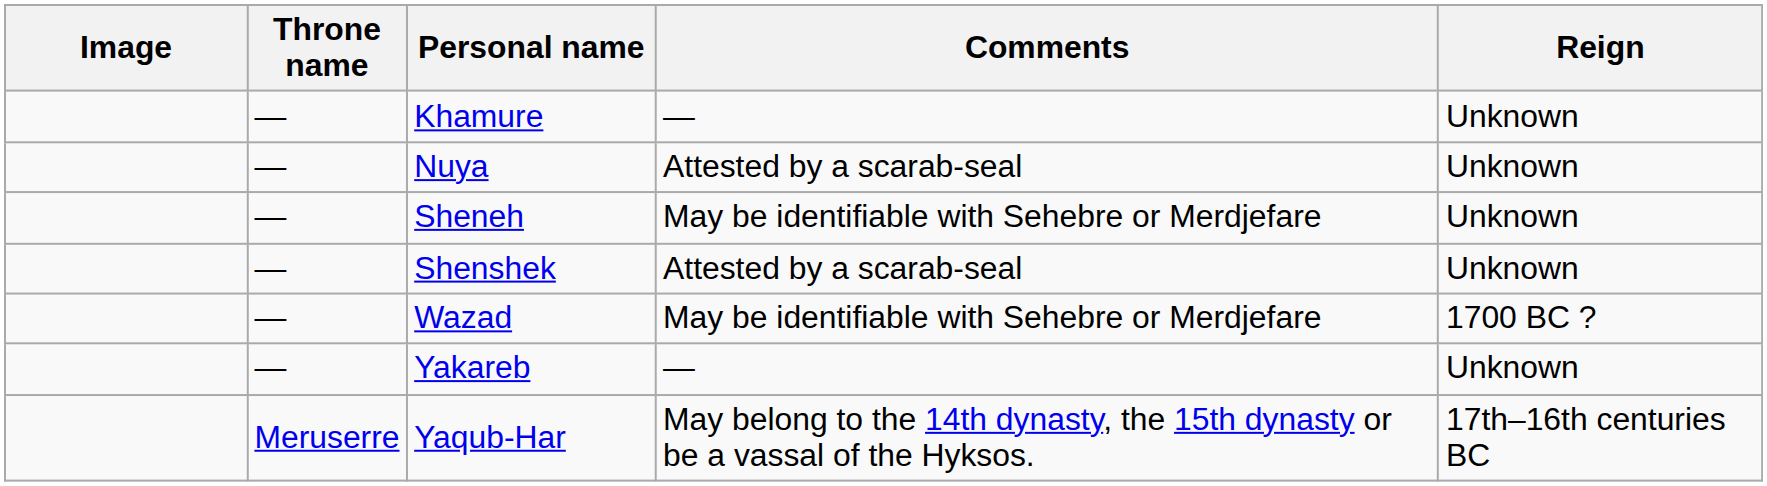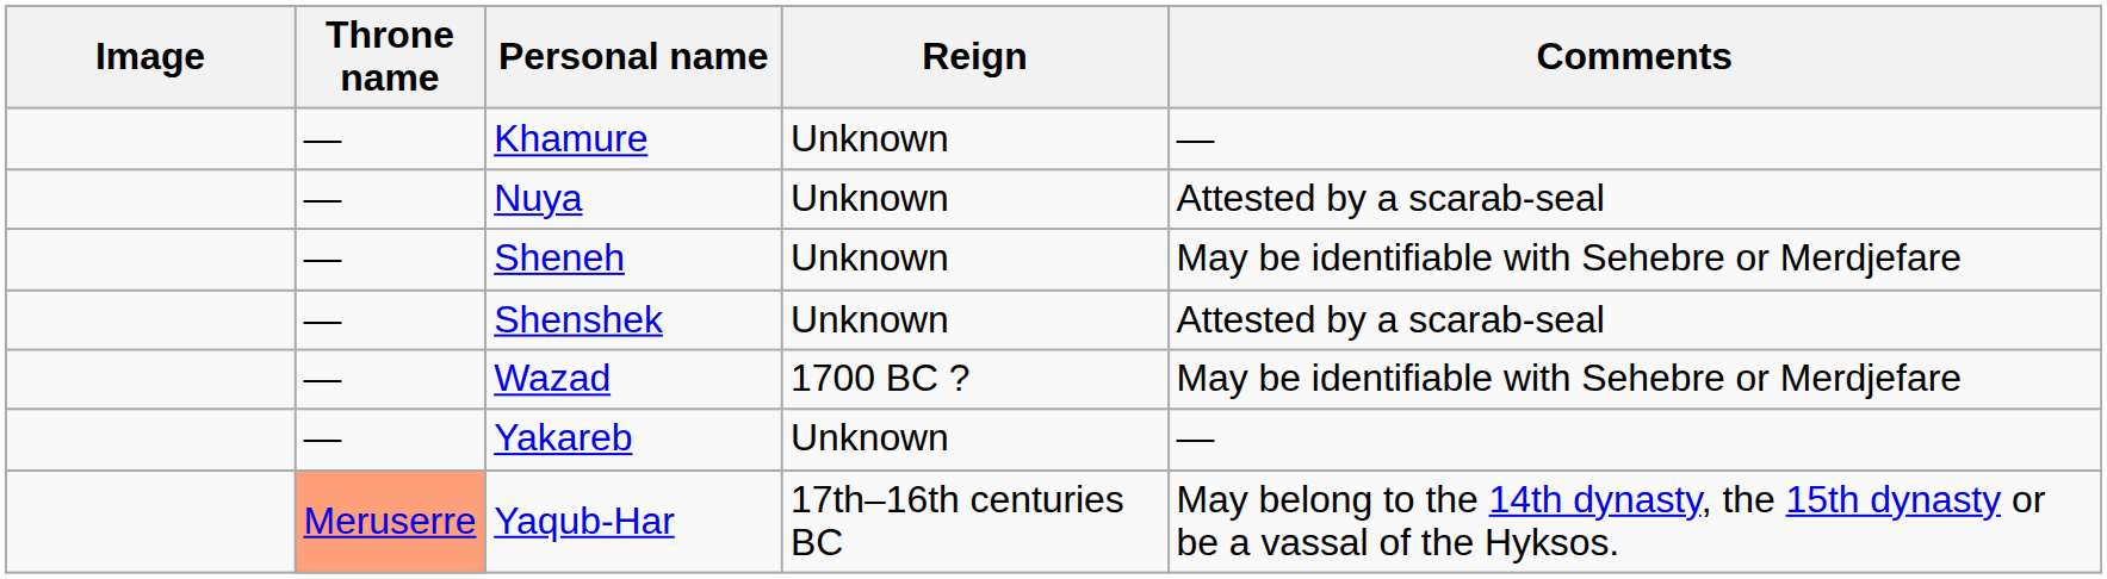 <table class="wikitable" width="100%">
 <tr>
 <th width="15%">Image</th>
 <th>Throne name</th>
 <th width="15%">Personal name</th>
+<th width="20%">Reign</th>
 <th width="50%">Comments</th>
-<th width="20%">Reign</th>
 </tr>
 <tr>
 <td></td>
 <td>—</td>
 <td><a href='#'>Khamure</a></td>
+<td>Unknown</td>
 <td>—</td>
-<td>Unknown</td>
 </tr>
 <tr>
 <td></td>
 <td>—</td>
 <td><a href='#'>Nuya</a></td>
+<td>Unknown</td>
 <td>Attested by a scarab-seal</td>
-<td>Unknown</td>
 </tr>
 <tr>
 <td></td>
 <td>—</td>
 <td><a href='#'>Sheneh</a></td>
+<td>Unknown</td>
 <td>May be identifiable with Sehebre or Merdjefare</td>
-<td>Unknown</td>
 </tr>
 <tr>
 <td></td>
 <td>—</td>
 <td><a href='#'>Shenshek</a></td>
+<td>Unknown</td>
 <td>Attested by a scarab-seal</td>
-<td>Unknown</td>
 </tr>
 <tr>
 <td></td>
 <td>—</td>
 <td><a href='#'>Wazad</a></td>
+<td> 1700 BC ?</td>
 <td>May be identifiable with Sehebre or Merdjefare</td>
-<td> 1700 BC ?</td>
 </tr>
 <tr>
 <td></td>
 <td>—</td>
 <td><a href='#'>Yakareb</a></td>
+<td>Unknown</td>
 <td>—</td>
-<td>Unknown</td>
 </tr>
 <tr>
 <td></td>
-<td><a href='#'>Meruserre</a></td>
+<td style="background: lightsalmon;"><a href='#'>Meruserre</a></td>
 <td><a href='#'>Yaqub-Har</a></td>
+<td>17th–16th centuries BC</td>
 <td>May belong to the <a href='#'>14th dynasty</a>, the <a href='#'>15th dynasty</a> or be a vassal of the Hyksos.</td>
-<td>17th–16th centuries BC</td>
 </tr>
 </table>
